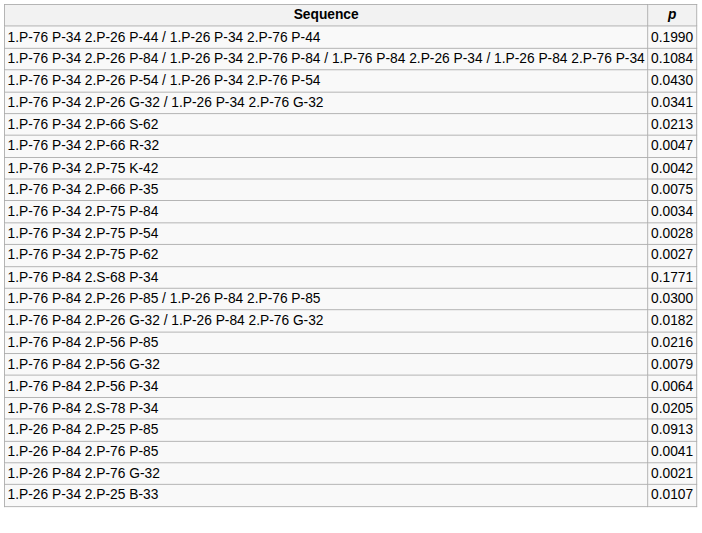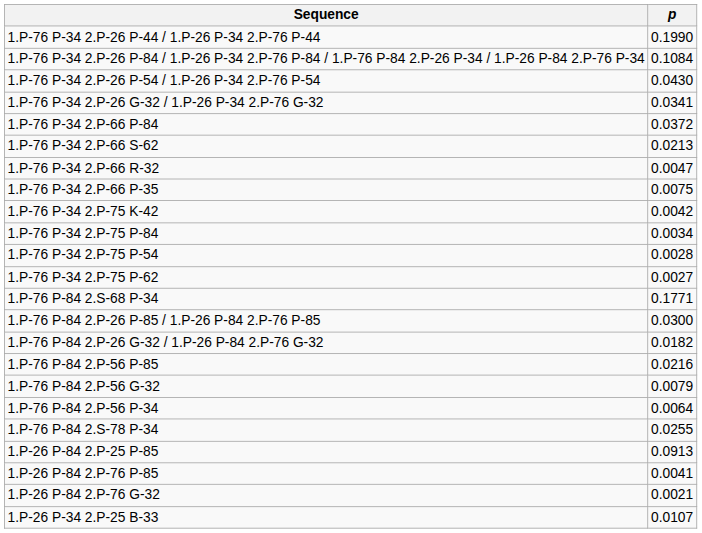 <table class='wikitable sortable'>
 <tr>
 <th>Sequence</th>
 <th><em>p</em></th>
 </tr>
 <tr>
 <td>1.P-76 P-34 2.P-26 P-44 / 1.P-26 P-34 2.P-76 P-44</td>
 <td>0.1990</td>
 </tr>
 <tr>
 <td>1.P-76 P-34 2.P-26 P-84 / 1.P-26 P-34 2.P-76 P-84 / 1.P-76 P-84 2.P-26 P-34 / 1.P-26 P-84 2.P-76 P-34</td>
 <td>0.1084</td>
 </tr>
 <tr>
 <td>1.P-76 P-34 2.P-26 P-54 / 1.P-26 P-34 2.P-76 P-54</td>
 <td>0.0430</td>
 </tr>
 <tr>
 <td>1.P-76 P-34 2.P-26 G-32 / 1.P-26 P-34 2.P-76 G-32</td>
 <td>0.0341</td>
 </tr>
 <tr>
+<td>1.P-76 P-34 2.P-66 P-84</td>
+<td>0.0372</td>
+</tr>
+<tr>
 <td>1.P-76 P-34 2.P-66 S-62</td>
 <td>0.0213</td>
 </tr>
 <tr>
 <td>1.P-76 P-34 2.P-66 R-32</td>
 <td>0.0047</td>
 </tr>
 <tr>
+<td>1.P-76 P-34 2.P-66 P-35</td>
+<td>0.0075</td>
+</tr>
+<tr>
 <td>1.P-76 P-34 2.P-75 K-42</td>
 <td>0.0042</td>
-</tr>
-<tr>
-<td>1.P-76 P-34 2.P-66 P-35</td>
-<td>0.0075</td>
 </tr>
 <tr>
 <td>1.P-76 P-34 2.P-75 P-84</td>
 <td>0.0034</td>
 </tr>
 <tr>
 <td>1.P-76 P-34 2.P-75 P-54</td>
 <td>0.0028</td>
 </tr>
 <tr>
 <td>1.P-76 P-34 2.P-75 P-62</td>
 <td>0.0027</td>
 </tr>
 <tr>
 <td>1.P-76 P-84 2.S-68 P-34</td>
 <td>0.1771</td>
 </tr>
 <tr>
 <td>1.P-76 P-84 2.P-26 P-85 / 1.P-26 P-84 2.P-76 P-85</td>
 <td>0.0300</td>
 </tr>
 <tr>
 <td>1.P-76 P-84 2.P-26 G-32 / 1.P-26 P-84 2.P-76 G-32</td>
 <td>0.0182</td>
 </tr>
 <tr>
 <td>1.P-76 P-84 2.P-56 P-85</td>
 <td>0.0216</td>
 </tr>
 <tr>
 <td>1.P-76 P-84 2.P-56 G-32</td>
 <td>0.0079</td>
 </tr>
 <tr>
 <td>1.P-76 P-84 2.P-56 P-34</td>
 <td>0.0064</td>
 </tr>
 <tr>
 <td>1.P-76 P-84 2.S-78 P-34</td>
-<td>0.0205</td>
+<td>0.0255</td>
 </tr>
 <tr>
 <td>1.P-26 P-84 2.P-25 P-85</td>
 <td>0.0913</td>
 </tr>
 <tr>
 <td>1.P-26 P-84 2.P-76 P-85</td>
 <td>0.0041</td>
 </tr>
 <tr>
 <td>1.P-26 P-84 2.P-76 G-32</td>
 <td>0.0021</td>
 </tr>
 <tr>
 <td>1.P-26 P-34 2.P-25 B-33</td>
 <td>0.0107</td>
 </tr>
 </table>
